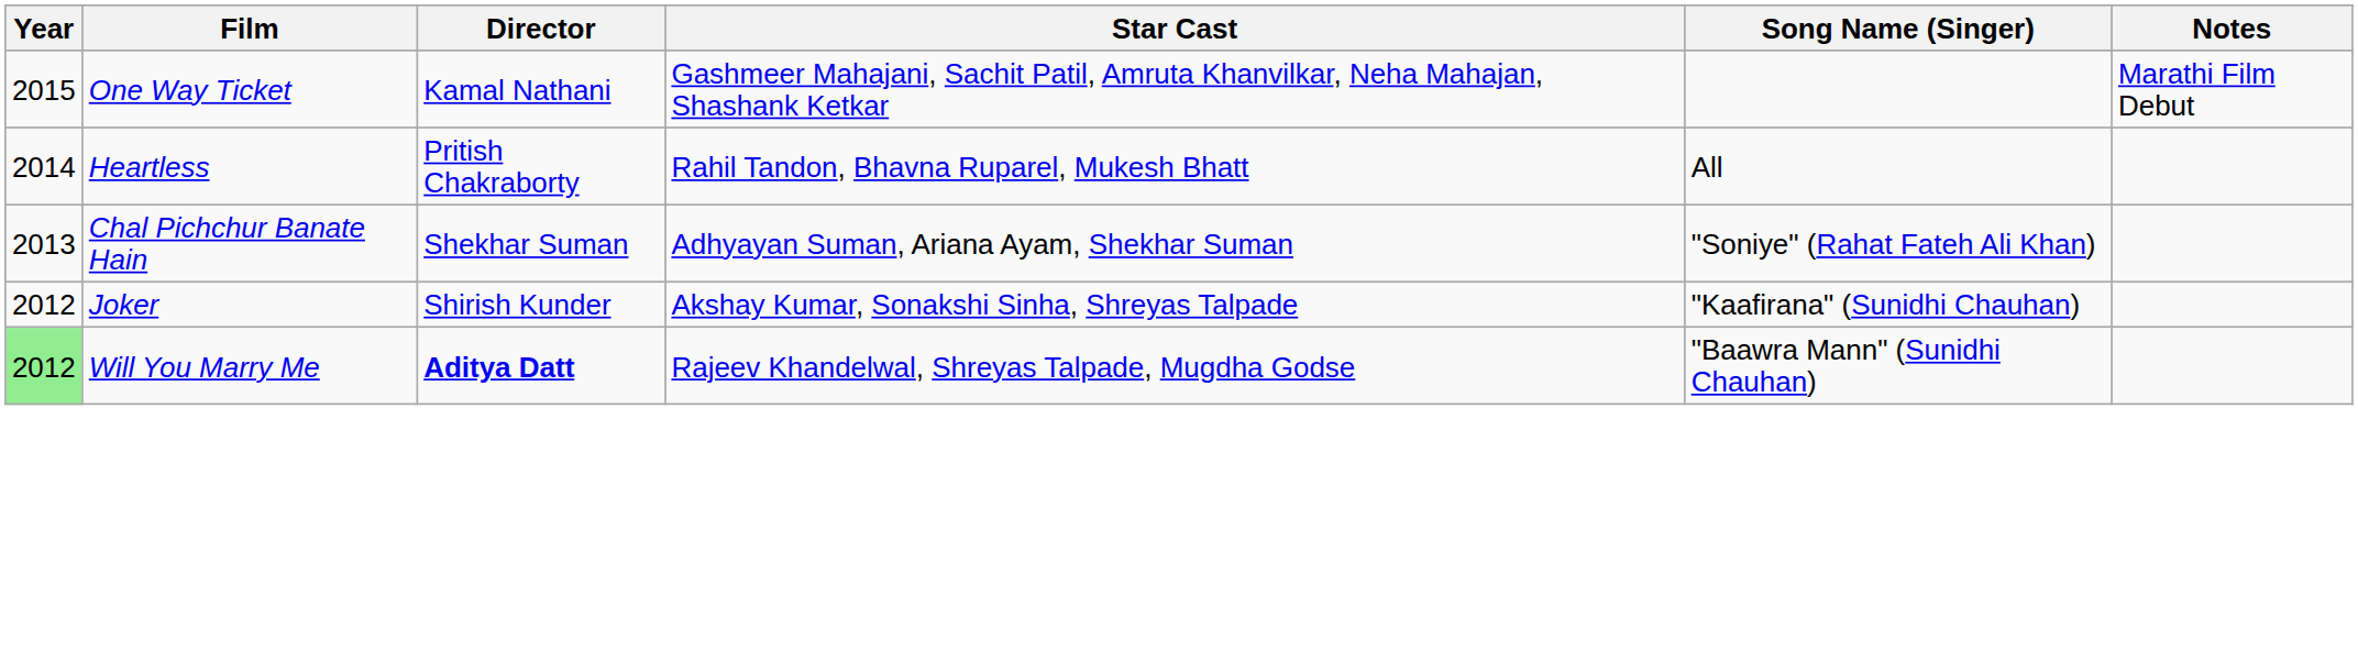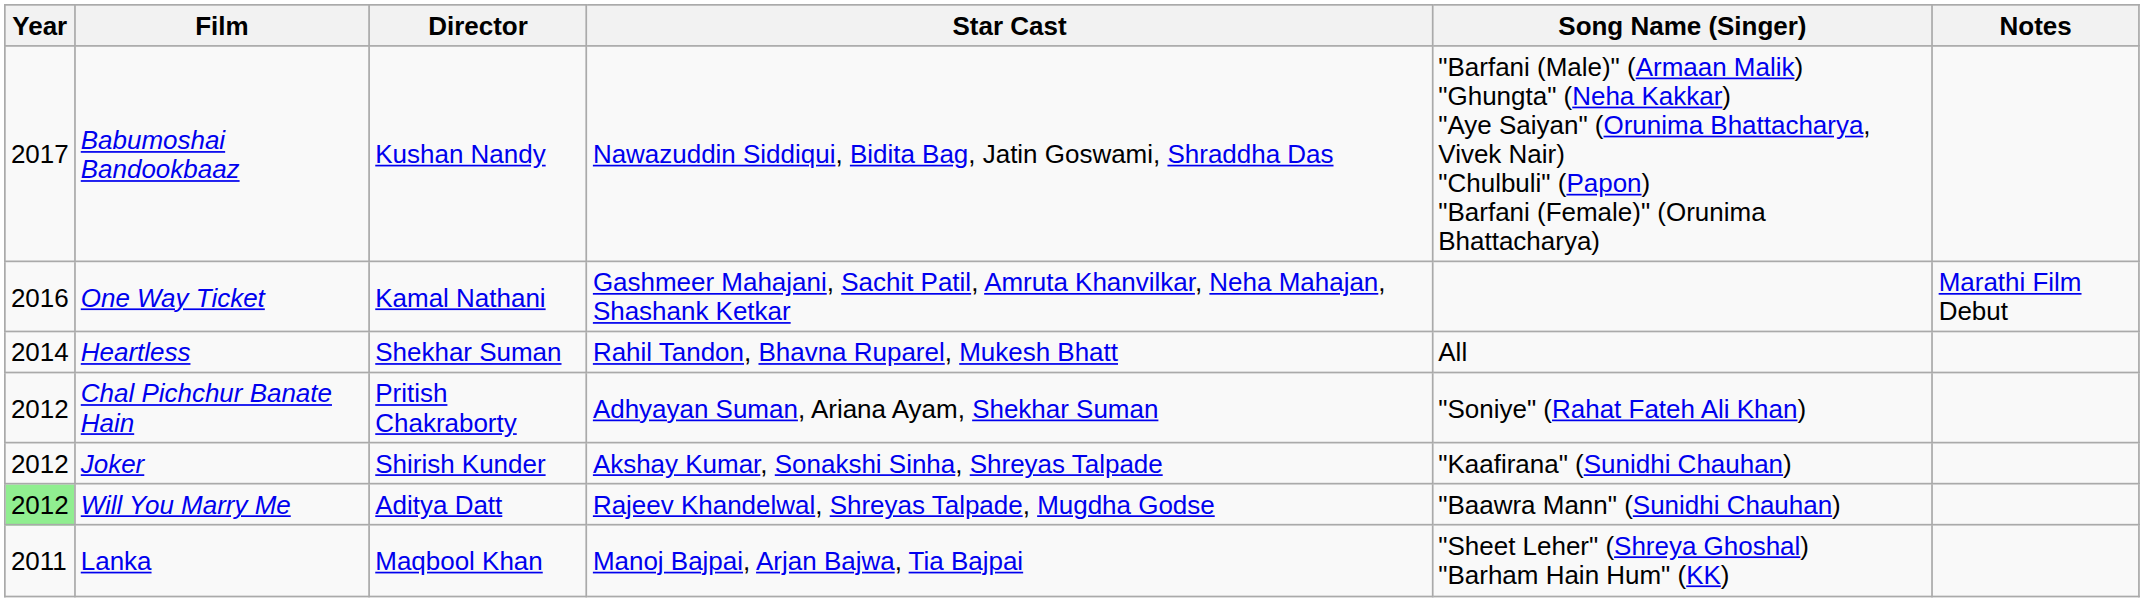 <table class="wikitable" style="font-size:95%;">
 <tr>
 <th>Year</th>
 <th>Film</th>
 <th>Director</th>
 <th>Star Cast</th>
 <th>Song Name (Singer)</th>
 <th>Notes</th>
 </tr>
 <tr>
-<td>2015</td>
+<td>2017</td>
+<td><em><a href='#'>Babumoshai Bandookbaaz</a></em></td>
+<td><a href='#'>Kushan Nandy</a></td>
+<td><a href='#'>Nawazuddin Siddiqui</a>, <a href='#'>Bidita Bag</a>, Jatin Goswami, <a href='#'>Shraddha Das</a></td>
+<td>"Barfani (Male)" (<a href='#'>Armaan Malik</a>)<br>"Ghungta" (<a href='#'>Neha Kakkar</a>)<br>"Aye Saiyan" (<a href='#'>Orunima Bhattacharya</a>, Vivek Nair)<br>"Chulbuli" (<a href='#'>Papon</a>)<br>"Barfani (Female)" (Orunima Bhattacharya)</td>
+<td></td>
+</tr>
+<tr>
+<td>2016</td>
 <td><em><a href='#'>One Way Ticket</a></em></td>
 <td><a href='#'>Kamal Nathani</a></td>
 <td><a href='#'>Gashmeer Mahajani</a>, <a href='#'>Sachit Patil</a>, <a href='#'>Amruta Khanvilkar</a>, <a href='#'>Neha Mahajan</a>, <a href='#'>Shashank Ketkar</a></td>
 <td></td>
 <td><a href='#'>Marathi Film</a> Debut</td>
 </tr>
 <tr>
 <td>2014</td>
 <td><em><a href='#'>Heartless</a></em></td>
-<td><a href='#'>Pritish Chakraborty</a></td>
+<td><a href='#'>Shekhar Suman</a></td>
 <td><a href='#'>Rahil Tandon</a>, <a href='#'>Bhavna Ruparel</a>, <a href='#'>Mukesh Bhatt</a></td>
 <td>All</td>
 <td></td>
 </tr>
 <tr>
-<td>2013</td>
+<td>2012</td>
 <td><em><a href='#'>Chal Pichchur Banate Hain</a></em></td>
-<td><a href='#'>Shekhar Suman</a></td>
+<td><a href='#'>Pritish Chakraborty</a></td>
 <td><a href='#'>Adhyayan Suman</a>, Ariana Ayam, <a href='#'>Shekhar Suman</a></td>
 <td>"Soniye" (<a href='#'>Rahat Fateh Ali Khan</a>)</td>
 <td></td>
 </tr>
 <tr>
 <td>2012</td>
 <td><em><a href='#'>Joker</a></em></td>
 <td><a href='#'>Shirish Kunder</a></td>
 <td><a href='#'>Akshay Kumar</a>, <a href='#'>Sonakshi Sinha</a>, <a href='#'>Shreyas Talpade</a></td>
 <td>"Kaafirana" (<a href='#'>Sunidhi Chauhan</a>)</td>
 <td></td>
 </tr>
 <tr>
 <td style="background: lightgreen;">2012</td>
 <td><em><a href='#'>Will You Marry Me</a></em></td>
-<td><strong><a href='#'>Aditya Datt</a></strong></td>
+<td><a href='#'>Aditya Datt</a></td>
 <td><a href='#'>Rajeev Khandelwal</a>, <a href='#'>Shreyas Talpade</a>, <a href='#'>Mugdha Godse</a></td>
 <td>"Baawra Mann" (<a href='#'>Sunidhi Chauhan</a>)</td>
 <td></td>
 </tr>
+<tr>
+<td>2011</td>
+<td><a href='#'>Lanka</a></td>
+<td><a href='#'>Maqbool Khan</a></td>
+<td><a href='#'>Manoj Bajpai</a>, <a href='#'>Arjan Bajwa</a>, <a href='#'>Tia Bajpai</a></td>
+<td>"Sheet Leher" (<a href='#'>Shreya Ghoshal</a>)<br>"Barham Hain Hum" (<a href='#'>KK</a>)</td>
+<td></td>
+</tr>
 </table>
